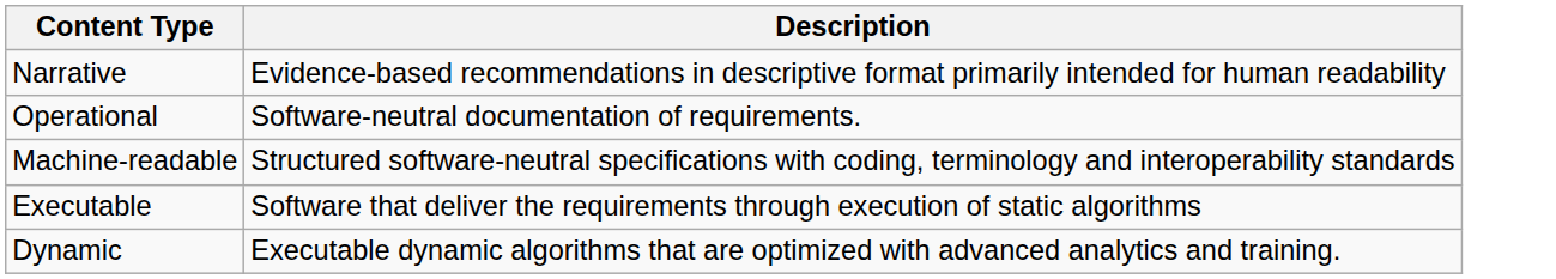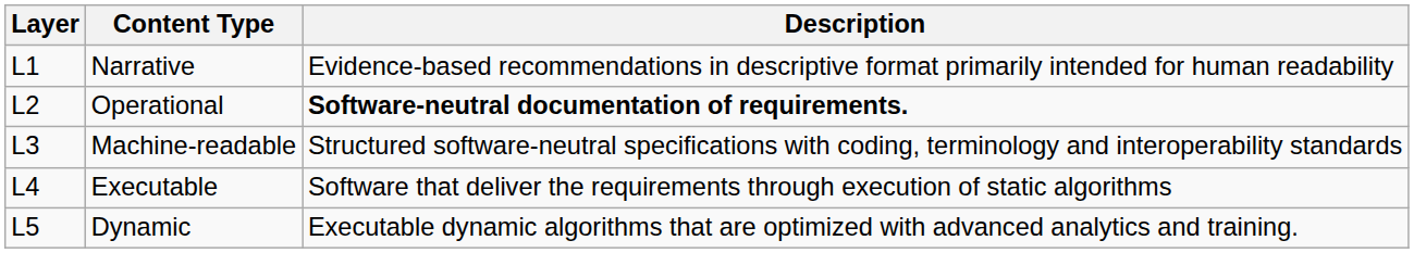 <table class="wikitable">
 <tr>
+<th>Layer</th>
 <th>Content Type</th>
 <th>Description</th>
 </tr>
 <tr>
+<td>L1</td>
 <td>Narrative</td>
 <td>Evidence-based recommendations in descriptive format primarily intended for human readability</td>
 </tr>
 <tr>
+<td>L2</td>
 <td>Operational</td>
-<td>Software-neutral documentation of requirements.</td>
+<td><strong>Software-neutral documentation of requirements.</strong></td>
 </tr>
 <tr>
+<td>L3</td>
 <td>Machine-readable</td>
 <td>Structured software-neutral specifications with coding, terminology and interoperability standards</td>
 </tr>
 <tr>
+<td>L4</td>
 <td>Executable</td>
 <td>Software that deliver the requirements through execution of static algorithms</td>
 </tr>
 <tr>
+<td>L5</td>
 <td>Dynamic</td>
 <td>Executable dynamic algorithms that are optimized with advanced analytics and training.</td>
 </tr>
 </table>
